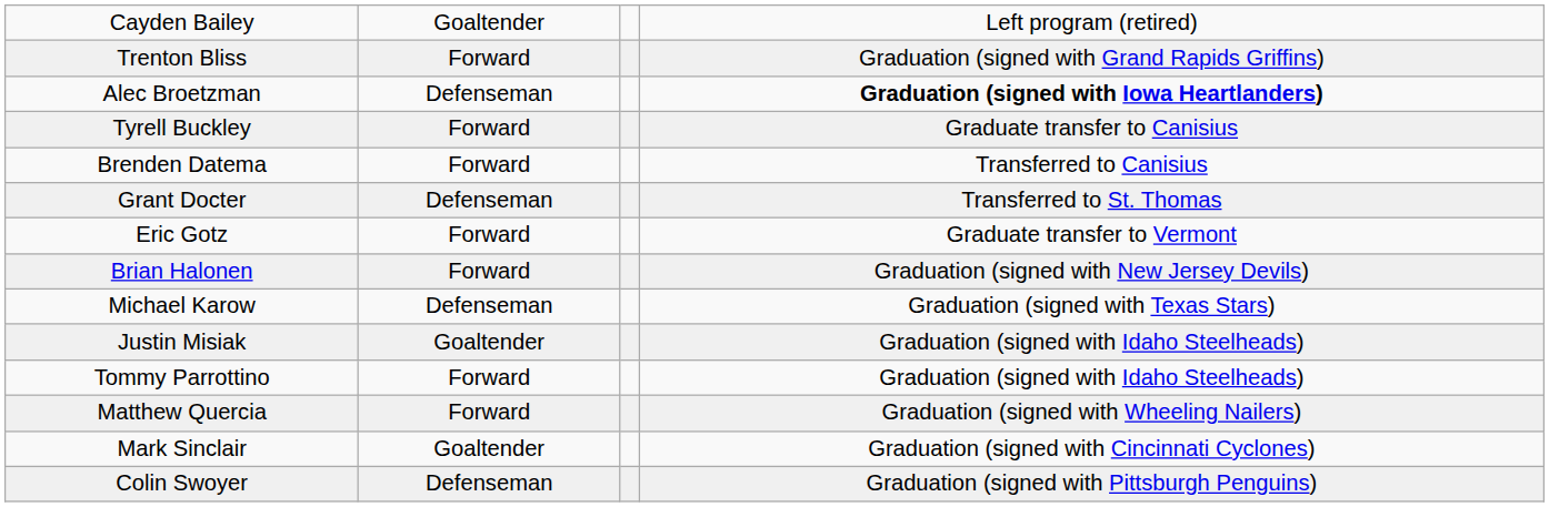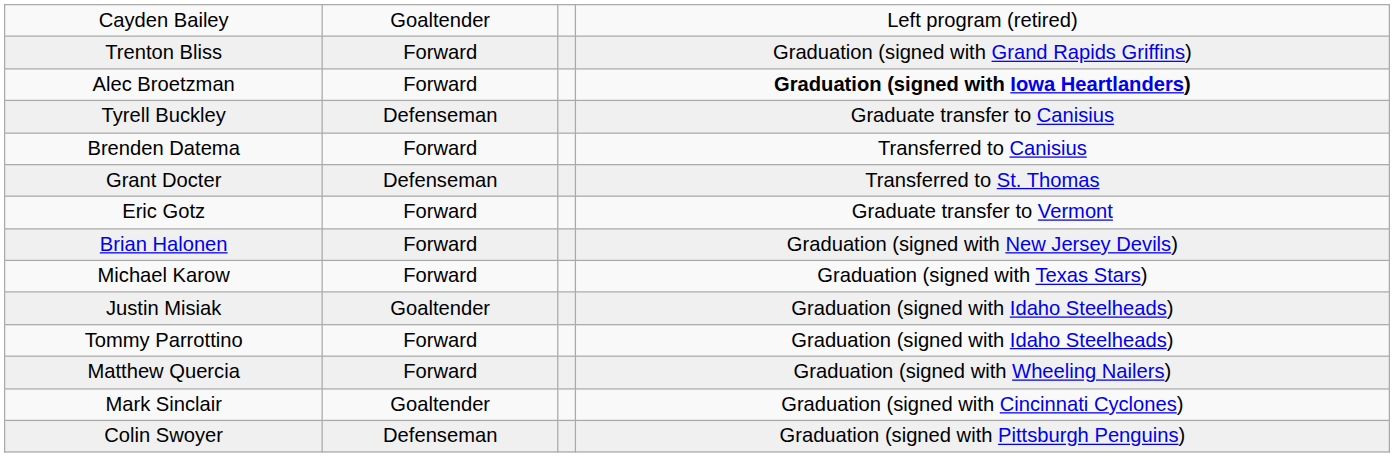 <table class="wikitable" width=1100>
 <tr align="center" bgcolor="">
 <td>Cayden Bailey</td>
 <td>Goaltender</td>
 <td></td>
 <td>Left program (retired)</td>
 </tr>
 <tr align="center" bgcolor="f0f0f0">
 <td>Trenton Bliss</td>
 <td>Forward</td>
 <td></td>
 <td>Graduation (signed with <a href='#'>Grand Rapids Griffins</a>)</td>
 </tr>
 <tr align="center" bgcolor="">
 <td>Alec Broetzman</td>
-<td>Defenseman</td>
+<td>Forward</td>
 <td></td>
 <td><strong>Graduation (signed with <a href='#'>Iowa Heartlanders</a>)</strong></td>
 </tr>
 <tr align="center" bgcolor="f0f0f0">
 <td>Tyrell Buckley</td>
-<td>Forward</td>
+<td>Defenseman</td>
 <td></td>
 <td>Graduate transfer to <a href='#'>Canisius</a></td>
 </tr>
 <tr align="center" bgcolor="">
 <td>Brenden Datema</td>
 <td>Forward</td>
 <td></td>
 <td>Transferred to <a href='#'>Canisius</a></td>
 </tr>
 <tr align="center" bgcolor="f0f0f0">
 <td>Grant Docter</td>
 <td>Defenseman</td>
 <td></td>
 <td>Transferred to <a href='#'>St. Thomas</a></td>
 </tr>
 <tr align="center" bgcolor="">
 <td>Eric Gotz</td>
 <td>Forward</td>
 <td></td>
 <td>Graduate transfer to <a href='#'>Vermont</a></td>
 </tr>
 <tr align="center" bgcolor="f0f0f0">
 <td><a href='#'>Brian Halonen</a></td>
 <td>Forward</td>
 <td></td>
 <td>Graduation (signed with <a href='#'>New Jersey Devils</a>)</td>
 </tr>
 <tr align="center" bgcolor="">
 <td>Michael Karow</td>
-<td>Defenseman</td>
+<td>Forward</td>
 <td></td>
 <td>Graduation (signed with <a href='#'>Texas Stars</a>)</td>
 </tr>
 <tr align="center" bgcolor="f0f0f0">
 <td>Justin Misiak</td>
 <td>Goaltender</td>
 <td></td>
 <td>Graduation (signed with <a href='#'>Idaho Steelheads</a>)</td>
 </tr>
 <tr align="center" bgcolor="">
 <td>Tommy Parrottino</td>
 <td>Forward</td>
 <td></td>
 <td>Graduation (signed with <a href='#'>Idaho Steelheads</a>)</td>
 </tr>
 <tr align="center" bgcolor="f0f0f0">
 <td>Matthew Quercia</td>
 <td>Forward</td>
 <td></td>
 <td>Graduation (signed with <a href='#'>Wheeling Nailers</a>)</td>
 </tr>
 <tr align="center" bgcolor="">
 <td>Mark Sinclair</td>
 <td>Goaltender</td>
 <td></td>
 <td>Graduation (signed with <a href='#'>Cincinnati Cyclones</a>)</td>
 </tr>
 <tr align="center" bgcolor="f0f0f0">
 <td>Colin Swoyer</td>
 <td>Defenseman</td>
 <td></td>
 <td>Graduation (signed with <a href='#'>Pittsburgh Penguins</a>)</td>
 </tr>
 </table>
